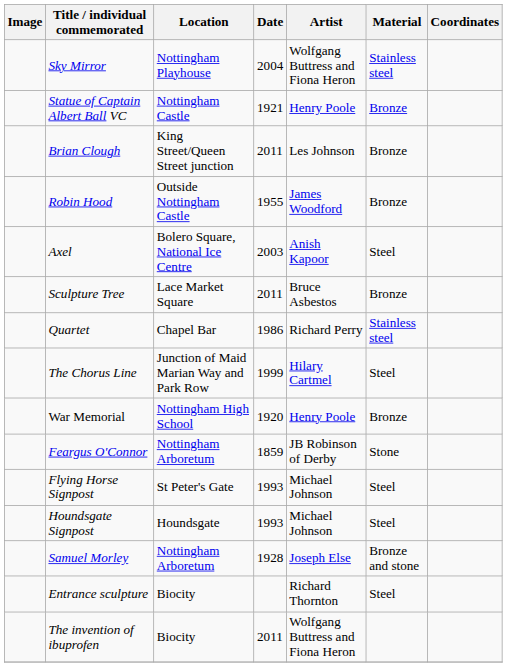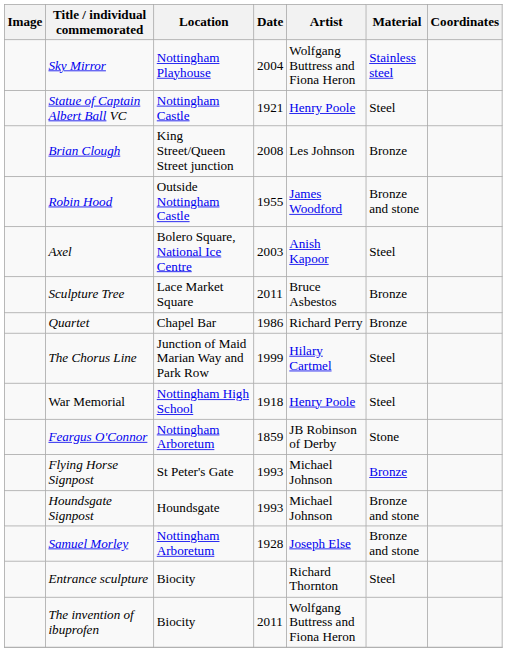 <table class="wikitable sortable">
 <tr>
 <th class="unsortable">Image</th>
 <th>Title / individual commemorated</th>
 <th>Location</th>
 <th>Date</th>
 <th>Artist</th>
 <th>Material</th>
 <th>Coordinates</th>
 </tr>
 <tr>
 <td></td>
 <td><em><a href='#'>Sky Mirror</a></em></td>
 <td><a href='#'>Nottingham Playhouse</a></td>
 <td>2004</td>
 <td>Wolfgang Buttress and Fiona Heron</td>
 <td><a href='#'>Stainless steel</a></td>
 <td></td>
 </tr>
 <tr>
 <td></td>
 <td><em><a href='#'>Statue of Captain Albert Ball</a> VC</em></td>
 <td><a href='#'>Nottingham Castle</a></td>
 <td>1921</td>
 <td><a href='#'>Henry Poole</a></td>
-<td><a href='#'>Bronze</a></td>
+<td>Steel</td>
 <td></td>
 </tr>
 <tr>
 <td></td>
 <td><em><a href='#'>Brian Clough</a></em></td>
 <td>King Street/Queen Street junction</td>
-<td>2011</td>
+<td>2008</td>
 <td>Les Johnson</td>
 <td>Bronze</td>
 <td></td>
 </tr>
 <tr>
 <td></td>
 <td><em><a href='#'>Robin Hood</a></em></td>
 <td>Outside <a href='#'>Nottingham Castle</a></td>
 <td>1955</td>
 <td><a href='#'>James Woodford</a></td>
-<td>Bronze</td>
+<td>Bronze and stone</td>
 <td></td>
 </tr>
 <tr>
 <td></td>
 <td><em>Axel</em></td>
 <td>Bolero Square, <a href='#'>National Ice Centre</a></td>
 <td>2003</td>
 <td><a href='#'>Anish Kapoor</a></td>
 <td>Steel</td>
 <td></td>
 </tr>
 <tr>
 <td></td>
 <td><em>Sculpture Tree</em></td>
 <td>Lace Market Square</td>
 <td>2011</td>
 <td>Bruce Asbestos</td>
 <td>Bronze</td>
 <td></td>
 </tr>
 <tr>
 <td></td>
 <td><em>Quartet</em></td>
 <td>Chapel Bar</td>
 <td>1986</td>
 <td>Richard Perry</td>
-<td><a href='#'>Stainless steel</a></td>
+<td>Bronze</td>
 <td></td>
 </tr>
 <tr>
 <td></td>
 <td><em>The Chorus Line</em></td>
 <td>Junction of Maid Marian Way and Park Row</td>
 <td>1999</td>
 <td><a href='#'>Hilary Cartmel</a></td>
 <td>Steel</td>
 <td></td>
 </tr>
 <tr>
 <td></td>
 <td>War Memorial</td>
 <td><a href='#'>Nottingham High School</a></td>
-<td>1920</td>
+<td>1918</td>
 <td><a href='#'>Henry Poole</a></td>
-<td>Bronze</td>
+<td>Steel</td>
 <td></td>
 </tr>
 <tr>
 <td></td>
 <td><em> <a href='#'>Feargus O'Connor</a></em></td>
 <td><a href='#'>Nottingham Arboretum</a></td>
 <td>1859</td>
 <td>JB Robinson of Derby</td>
 <td>Stone</td>
 <td></td>
 </tr>
 <tr>
 <td></td>
 <td><em>Flying Horse Signpost</em></td>
 <td>St Peter's Gate</td>
 <td>1993</td>
 <td>Michael Johnson</td>
-<td>Steel</td>
+<td><a href='#'>Bronze</a></td>
 <td></td>
 </tr>
 <tr>
 <td></td>
 <td><em>Houndsgate Signpost</em></td>
 <td>Houndsgate</td>
 <td>1993</td>
 <td>Michael Johnson</td>
-<td>Steel</td>
+<td>Bronze and stone</td>
 <td></td>
 </tr>
 <tr>
 <td></td>
 <td><em><a href='#'>Samuel Morley</a></em></td>
 <td><a href='#'>Nottingham Arboretum</a></td>
 <td>1928</td>
 <td><a href='#'>Joseph Else</a></td>
 <td>Bronze and stone</td>
 <td></td>
 </tr>
 <tr>
 <td></td>
 <td><em>Entrance sculpture</em></td>
 <td>Biocity</td>
 <td></td>
 <td>Richard Thornton</td>
 <td>Steel</td>
 <td></td>
 </tr>
 <tr>
 <td></td>
 <td><em>The invention of ibuprofen</em></td>
 <td>Biocity</td>
 <td>2011</td>
 <td>Wolfgang Buttress and Fiona Heron</td>
 <td></td>
 <td></td>
 </tr>
 <tr>
 </tr>
 </table>
